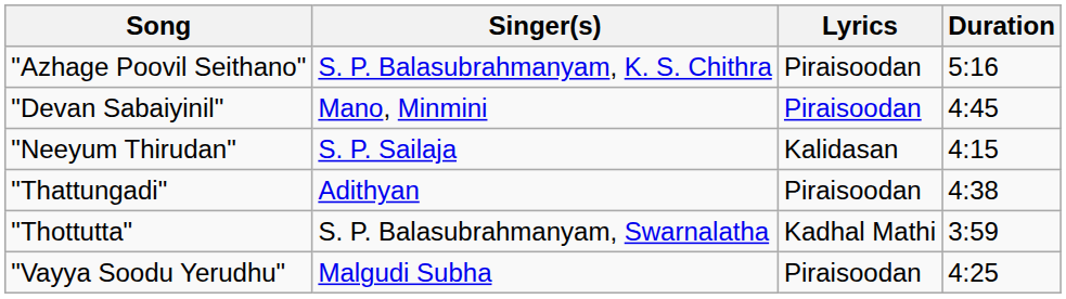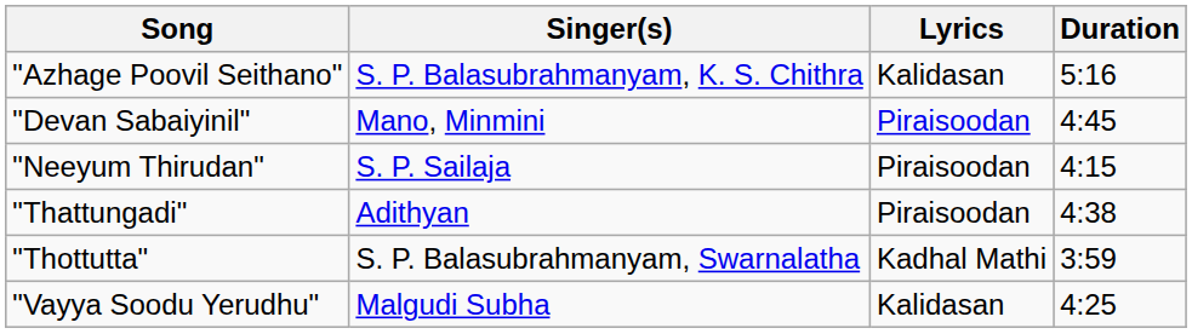 <table class="wikitable" style="font-size:95%;">
 <tr>
 <th>Song</th>
 <th>Singer(s)</th>
 <th>Lyrics</th>
 <th>Duration</th>
 </tr>
 <tr>
 <td>"Azhage Poovil Seithano"</td>
 <td><a href='#'>S. P. Balasubrahmanyam</a>, <a href='#'>K. S. Chithra</a></td>
-<td>Piraisoodan</td>
+<td>Kalidasan</td>
 <td>5:16</td>
 </tr>
 <tr>
 <td>"Devan Sabaiyinil"</td>
 <td><a href='#'>Mano</a>, <a href='#'>Minmini</a></td>
 <td><a href='#'>Piraisoodan</a></td>
 <td>4:45</td>
 </tr>
 <tr>
 <td>"Neeyum Thirudan"</td>
 <td><a href='#'>S. P. Sailaja</a></td>
-<td>Kalidasan</td>
+<td>Piraisoodan</td>
 <td>4:15</td>
 </tr>
 <tr>
 <td>"Thattungadi"</td>
 <td><a href='#'>Adithyan</a></td>
 <td>Piraisoodan</td>
 <td>4:38</td>
 </tr>
 <tr>
 <td>"Thottutta"</td>
 <td>S. P. Balasubrahmanyam, <a href='#'>Swarnalatha</a></td>
 <td>Kadhal Mathi</td>
 <td>3:59</td>
 </tr>
 <tr>
 <td>"Vayya Soodu Yerudhu"</td>
 <td><a href='#'>Malgudi Subha</a></td>
-<td>Piraisoodan</td>
+<td>Kalidasan</td>
 <td>4:25</td>
 </tr>
 </table>
